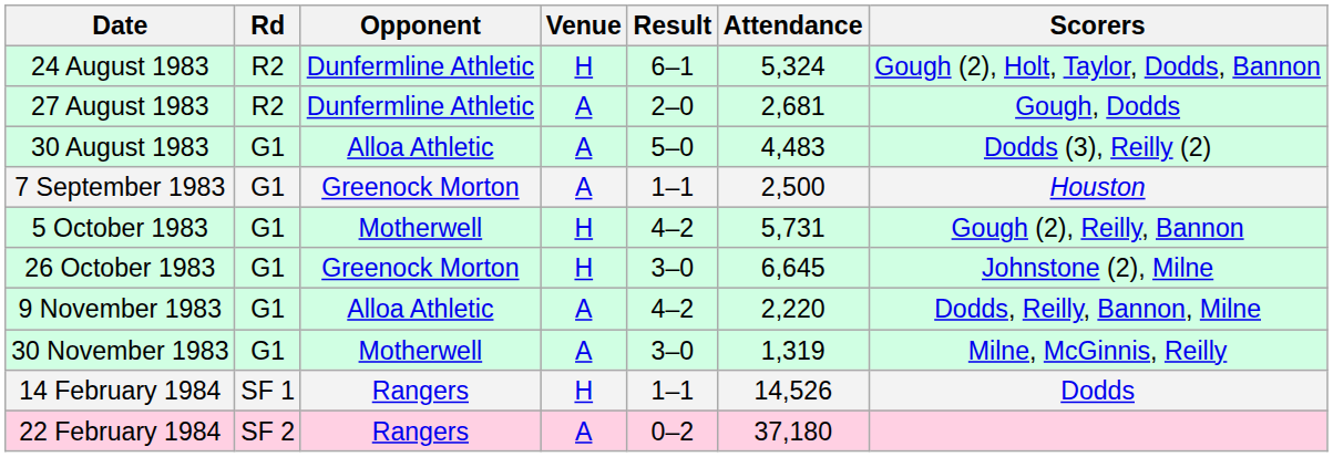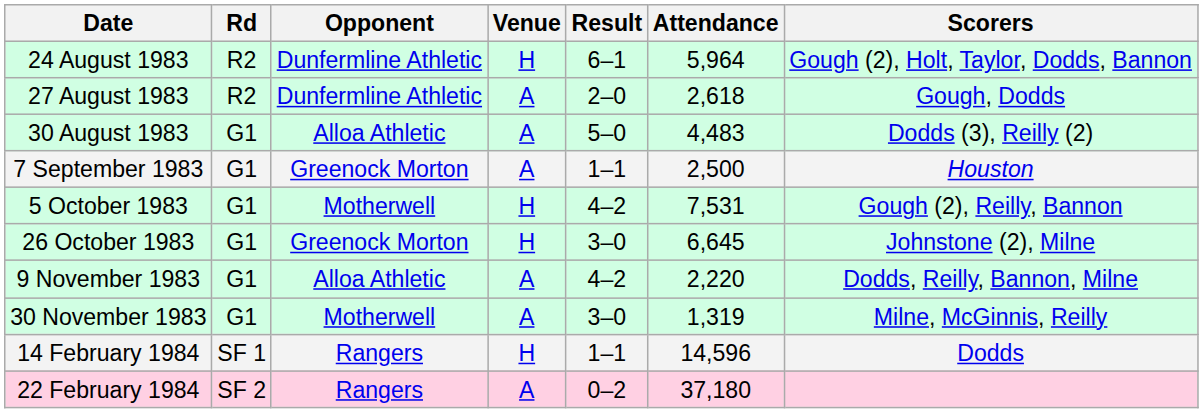 <table class="wikitable sortable" style="font-size:95%; text-align:center">
 <tr>
 <th>Date</th>
 <th>Rd</th>
 <th>Opponent</th>
 <th>Venue</th>
 <th>Result</th>
 <th>Attendance</th>
 <th>Scorers</th>
 </tr>
 <tr bgcolor = "#d0ffe3">
 <td>24 August 1983</td>
 <td>R2</td>
 <td><a href='#'>Dunfermline Athletic</a></td>
 <td><a href='#'>H</a></td>
 <td>6–1</td>
-<td>5,324</td>
+<td>5,964</td>
 <td><a href='#'>Gough</a> (2), <a href='#'>Holt</a>, <a href='#'>Taylor</a>, <a href='#'>Dodds</a>, <a href='#'>Bannon</a></td>
 </tr>
 <tr bgcolor = "#d0ffe3">
 <td>27 August 1983</td>
 <td>R2</td>
 <td><a href='#'>Dunfermline Athletic</a></td>
 <td><a href='#'>A</a></td>
 <td>2–0</td>
-<td>2,681</td>
+<td>2,618</td>
 <td><a href='#'>Gough</a>, <a href='#'>Dodds</a></td>
 </tr>
 <tr bgcolor = "#d0ffe3">
 <td>30 August 1983</td>
 <td>G1</td>
 <td><a href='#'>Alloa Athletic</a></td>
 <td><a href='#'>A</a></td>
 <td>5–0</td>
 <td>4,483</td>
 <td><a href='#'>Dodds</a> (3), <a href='#'>Reilly</a> (2)</td>
 </tr>
 <tr bgcolor = "#f3f3f3">
 <td>7 September 1983</td>
 <td>G1</td>
 <td><a href='#'>Greenock Morton</a></td>
 <td><a href='#'>A</a></td>
 <td>1–1</td>
 <td>2,500</td>
 <td><em><a href='#'>Houston</a></em></td>
 </tr>
 <tr bgcolor = "#d0ffe3">
 <td>5 October 1983</td>
 <td>G1</td>
 <td><a href='#'>Motherwell</a></td>
 <td><a href='#'>H</a></td>
 <td>4–2</td>
-<td>5,731</td>
+<td>7,531</td>
 <td><a href='#'>Gough</a> (2), <a href='#'>Reilly</a>, <a href='#'>Bannon</a></td>
 </tr>
 <tr bgcolor = "#d0ffe3">
 <td>26 October 1983</td>
 <td>G1</td>
 <td><a href='#'>Greenock Morton</a></td>
 <td><a href='#'>H</a></td>
 <td>3–0</td>
 <td>6,645</td>
 <td><a href='#'>Johnstone</a> (2), <a href='#'>Milne</a></td>
 </tr>
 <tr bgcolor = "#d0ffe3">
 <td>9 November 1983</td>
 <td>G1</td>
 <td><a href='#'>Alloa Athletic</a></td>
 <td><a href='#'>A</a></td>
 <td>4–2</td>
 <td>2,220</td>
 <td><a href='#'>Dodds</a>, <a href='#'>Reilly</a>, <a href='#'>Bannon</a>, <a href='#'>Milne</a></td>
 </tr>
 <tr bgcolor = "#d0ffe3">
 <td>30 November 1983</td>
 <td>G1</td>
 <td><a href='#'>Motherwell</a></td>
 <td><a href='#'>A</a></td>
 <td>3–0</td>
 <td>1,319</td>
 <td><a href='#'>Milne</a>, <a href='#'>McGinnis</a>, <a href='#'>Reilly</a></td>
 </tr>
 <tr bgcolor = "#f3f3f3">
 <td>14 February 1984</td>
 <td>SF 1</td>
 <td><a href='#'>Rangers</a></td>
 <td><a href='#'>H</a></td>
 <td>1–1</td>
-<td>14,526</td>
+<td>14,596</td>
 <td><a href='#'>Dodds</a></td>
 </tr>
 <tr bgcolor = "#ffd0e3">
 <td>22 February 1984</td>
 <td>SF 2</td>
 <td><a href='#'>Rangers</a></td>
 <td><a href='#'>A</a></td>
 <td>0–2</td>
 <td>37,180</td>
 <td></td>
 </tr>
 </table>
